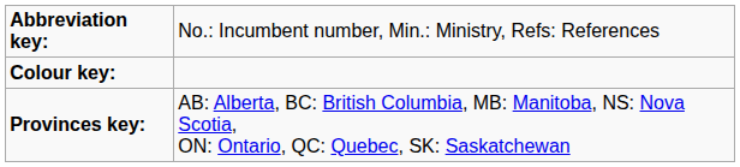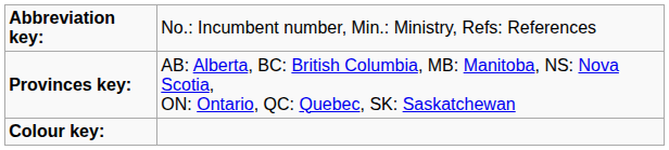 <table class="wikitable sortable sticky-header" style=text-align:left" style="margin:1em auto;">
 <tr>
 <td><strong>Abbreviation key:</strong></td>
 <td>No.: Incumbent number, Min.: Ministry, Refs: References</td>
 </tr>
 <tr>
+<td><strong>Provinces key:</strong></td>
+<td>AB: <a href='#'>Alberta</a>, BC: <a href='#'>British Columbia</a>, MB: <a href='#'>Manitoba</a>, NS: <a href='#'>Nova Scotia</a>,<br>ON: <a href='#'>Ontario</a>, QC: <a href='#'>Quebec</a>, SK: <a href='#'>Saskatchewan</a></td>
+</tr>
+<tr>
 <td><strong>Colour key:</strong></td>
 <td>  </td>
 </tr>
-<tr>
-<td><strong>Provinces key:</strong></td>
-<td>AB: <a href='#'>Alberta</a>, BC: <a href='#'>British Columbia</a>, MB: <a href='#'>Manitoba</a>, NS: <a href='#'>Nova Scotia</a>,<br>ON: <a href='#'>Ontario</a>, QC: <a href='#'>Quebec</a>, SK: <a href='#'>Saskatchewan</a></td>
-</tr>
 </table>
